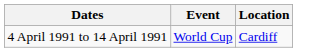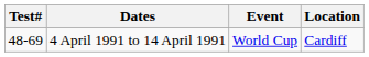 <table class="wikitable">
 <tr>
+<th>Test#</th>
 <th>Dates</th>
 <th>Event</th>
 <th>Location</th>
 </tr>
 <tr>
+<td>48-69</td>
 <td>4 April 1991 to 14 April 1991</td>
 <td><a href='#'>World Cup</a></td>
 <td><a href='#'>Cardiff</a></td>
 </tr>
 </table>
